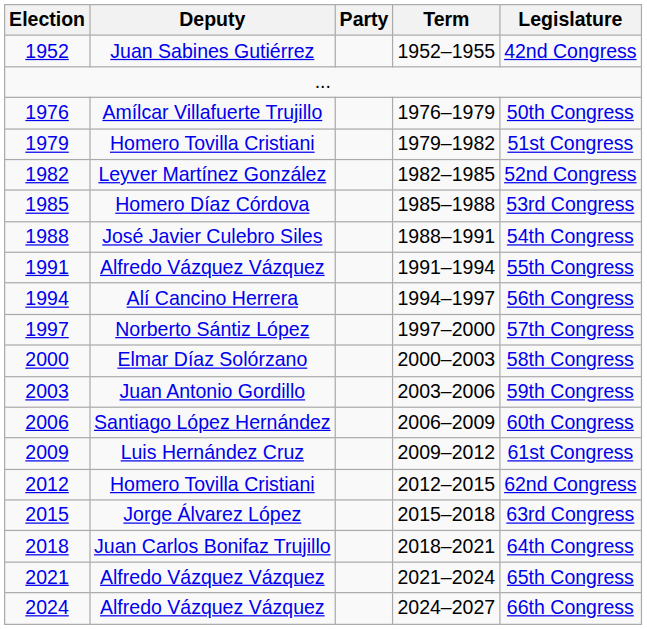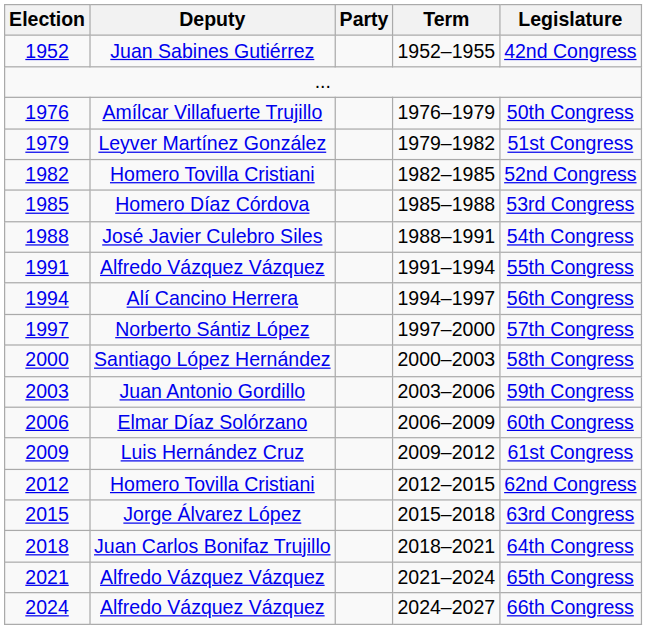 <table class="wikitable sortable" style="text-align: center">
 <tr>
 <th>Election</th>
 <th class="unsortable">Deputy</th>
 <th class="unsortable">Party</th>
 <th class="unsortable">Term</th>
 <th class="unsortable">Legislature</th>
 </tr>
 <tr>
 <td><a href='#'>1952</a></td>
 <td><a href='#'>Juan Sabines Gutiérrez</a></td>
 <td></td>
 <td>1952–1955</td>
 <td><a href='#'>42nd Congress</a></td>
 </tr>
 <tr>
 <td colspan=5> ...</td>
 </tr>
 <tr>
 <td><a href='#'>1976</a></td>
 <td><a href='#'>Amílcar Villafuerte Trujillo</a></td>
 <td></td>
 <td>1976–1979</td>
 <td><a href='#'>50th Congress</a></td>
 </tr>
 <tr>
 <td><a href='#'>1979</a></td>
-<td><a href='#'>Homero Tovilla Cristiani</a></td>
+<td><a href='#'>Leyver Martínez González</a></td>
 <td></td>
 <td>1979–1982</td>
 <td><a href='#'>51st Congress</a></td>
 </tr>
 <tr>
 <td><a href='#'>1982</a></td>
-<td><a href='#'>Leyver Martínez González</a></td>
+<td><a href='#'>Homero Tovilla Cristiani</a></td>
 <td></td>
 <td>1982–1985</td>
 <td><a href='#'>52nd Congress</a></td>
 </tr>
 <tr>
 <td><a href='#'>1985</a></td>
 <td><a href='#'>Homero Díaz Córdova</a></td>
 <td></td>
 <td>1985–1988</td>
 <td><a href='#'>53rd Congress</a></td>
 </tr>
 <tr>
 <td><a href='#'>1988</a></td>
 <td><a href='#'>José Javier Culebro Siles</a></td>
 <td></td>
 <td>1988–1991</td>
 <td><a href='#'>54th Congress</a></td>
 </tr>
 <tr>
 <td><a href='#'>1991</a></td>
 <td><a href='#'>Alfredo Vázquez Vázquez</a></td>
 <td></td>
 <td>1991–1994</td>
 <td><a href='#'>55th Congress</a></td>
 </tr>
 <tr>
 <td><a href='#'>1994</a></td>
 <td><a href='#'>Alí Cancino Herrera</a></td>
 <td></td>
 <td>1994–1997</td>
 <td><a href='#'>56th Congress</a></td>
 </tr>
 <tr>
 <td><a href='#'>1997</a></td>
 <td><a href='#'>Norberto Sántiz López</a></td>
 <td></td>
 <td>1997–2000</td>
 <td><a href='#'>57th Congress</a></td>
 </tr>
 <tr>
 <td><a href='#'>2000</a></td>
-<td><a href='#'>Elmar Díaz Solórzano</a></td>
+<td><a href='#'>Santiago López Hernández</a></td>
 <td></td>
 <td>2000–2003</td>
 <td><a href='#'>58th Congress</a></td>
 </tr>
 <tr>
 <td><a href='#'>2003</a></td>
 <td><a href='#'>Juan Antonio Gordillo</a></td>
 <td></td>
 <td>2003–2006</td>
 <td><a href='#'>59th Congress</a></td>
 </tr>
 <tr>
 <td><a href='#'>2006</a></td>
-<td><a href='#'>Santiago López Hernández</a></td>
+<td><a href='#'>Elmar Díaz Solórzano</a></td>
 <td></td>
 <td>2006–2009</td>
 <td><a href='#'>60th Congress</a></td>
 </tr>
 <tr>
 <td><a href='#'>2009</a></td>
 <td><a href='#'>Luis Hernández Cruz</a></td>
 <td></td>
 <td>2009–2012</td>
 <td><a href='#'>61st Congress</a></td>
 </tr>
 <tr>
 <td><a href='#'>2012</a></td>
 <td><a href='#'>Homero Tovilla Cristiani</a></td>
 <td></td>
 <td>2012–2015</td>
 <td><a href='#'>62nd Congress</a></td>
 </tr>
 <tr>
 <td><a href='#'>2015</a></td>
 <td><a href='#'>Jorge Álvarez López</a></td>
 <td></td>
 <td>2015–2018</td>
 <td><a href='#'>63rd Congress</a></td>
 </tr>
 <tr>
 <td><a href='#'>2018</a></td>
 <td><a href='#'>Juan Carlos Bonifaz Trujillo</a></td>
 <td></td>
 <td>2018–2021</td>
 <td><a href='#'>64th Congress</a></td>
 </tr>
 <tr>
 <td><a href='#'>2021</a></td>
 <td><a href='#'>Alfredo Vázquez Vázquez</a></td>
 <td></td>
 <td>2021–2024</td>
 <td><a href='#'>65th Congress</a></td>
 </tr>
 <tr>
 <td><a href='#'>2024</a></td>
 <td><a href='#'>Alfredo Vázquez Vázquez</a></td>
 <td></td>
 <td>2024–2027</td>
 <td><a href='#'>66th Congress</a></td>
 </tr>
 </table>
